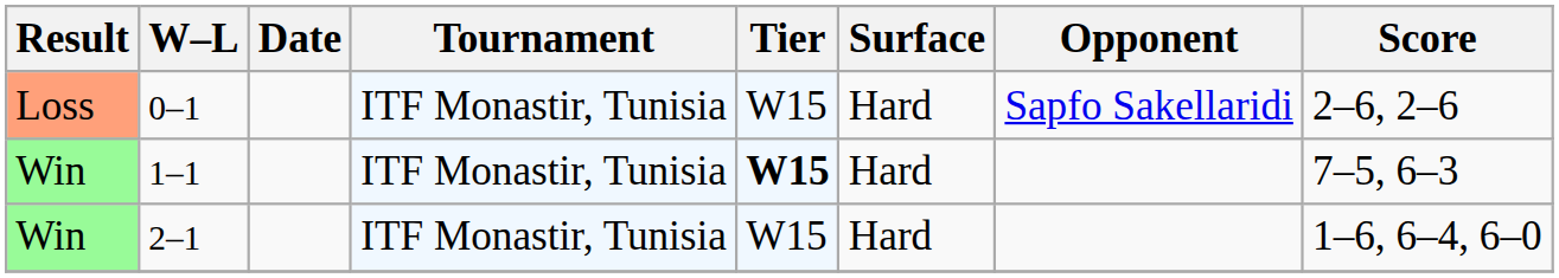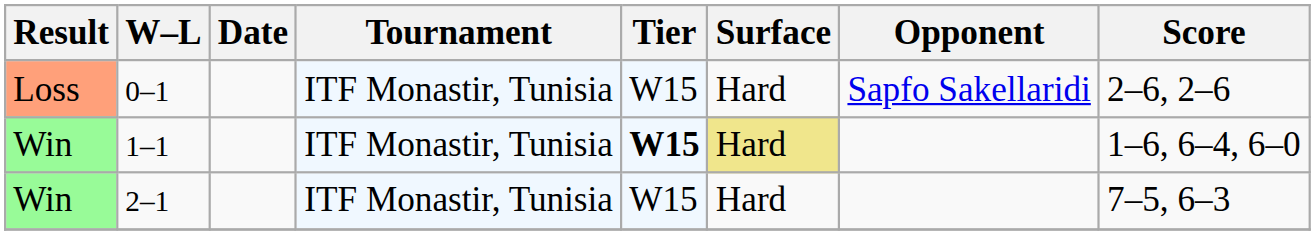 <table class="sortable wikitable">
 <tr>
 <th>Result</th>
 <th class="unsortable">W–L</th>
 <th>Date</th>
 <th>Tournament</th>
 <th>Tier</th>
 <th>Surface</th>
 <th>Opponent</th>
 <th class=unsortable>Score</th>
 </tr>
 <tr>
 <td style="background:#FFA07A;">Loss</td>
 <td><small>0–1</small></td>
 <td></td>
 <td style="background:#f0f8ff;">ITF Monastir, Tunisia</td>
 <td style="background:#f0f8ff;">W15</td>
 <td>Hard</td>
 <td> <a href='#'>Sapfo Sakellaridi</a></td>
 <td>2–6, 2–6</td>
 </tr>
 <tr>
 <td style="background:#98fb98;">Win</td>
 <td><small>1–1</small></td>
 <td></td>
 <td style="background:#f0f8ff;">ITF Monastir, Tunisia</td>
 <td style="background:#f0f8ff;"><strong>W15</strong></td>
-<td>Hard</td>
+<td style="background: khaki;">Hard</td>
 <td> </td>
-<td>7–5, 6–3</td>
+<td>1–6, 6–4, 6–0</td>
 </tr>
 <tr>
 <td style="background:#98fb98;">Win</td>
 <td><small>2–1</small></td>
 <td></td>
 <td style="background:#f0f8ff;">ITF Monastir, Tunisia</td>
 <td style="background:#f0f8ff;">W15</td>
 <td>Hard</td>
 <td> </td>
-<td>1–6, 6–4, 6–0</td>
+<td>7–5, 6–3</td>
 </tr>
 <tr>
 </tr>
 </table>
